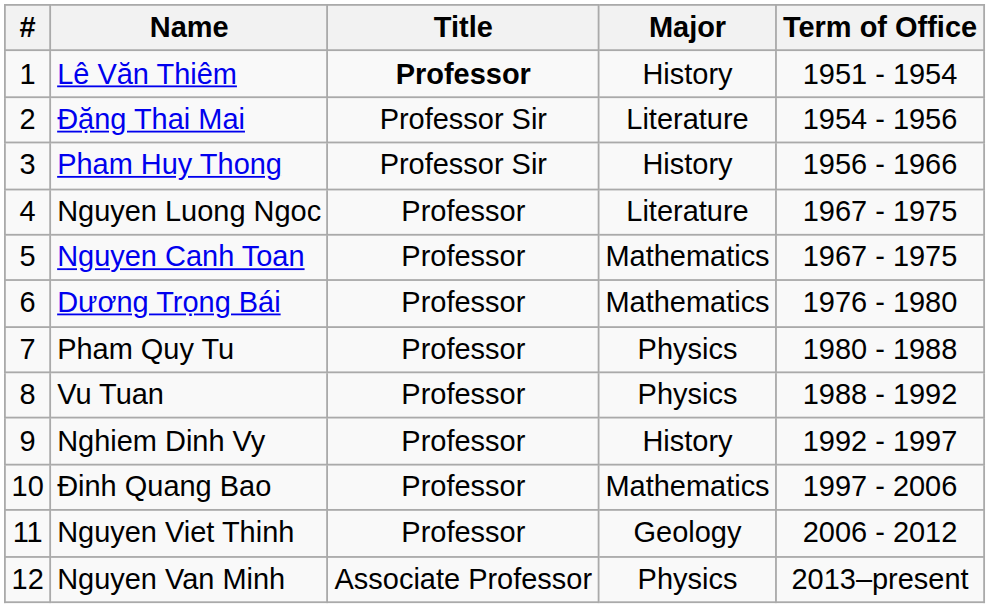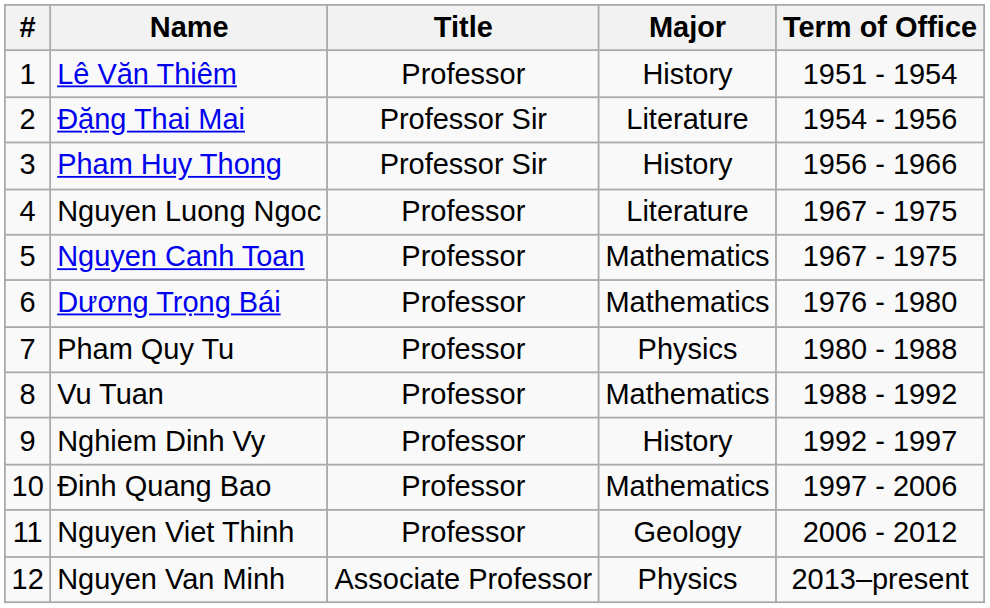 <table class="wikitable">
 <tr align=center bgcolor=#EFEFEF>
 <th>#</th>
 <th>Name</th>
 <th>Title</th>
 <th>Major</th>
 <th>Term of Office</th>
 </tr>
 <tr align=center>
 <td>1</td>
 <td align=left><a href='#'>Lê Văn Thiêm</a></td>
-<td><strong>Professor</strong></td>
+<td>Professor</td>
 <td>History</td>
 <td>1951 - 1954</td>
 </tr>
 <tr align=center>
 <td>2</td>
 <td align=left><a href='#'>Đặng Thai Mai</a></td>
 <td>Professor Sir</td>
 <td>Literature</td>
 <td>1954 - 1956</td>
 </tr>
 <tr align=center>
 <td>3</td>
 <td align=left><a href='#'>Pham Huy Thong</a></td>
 <td>Professor Sir</td>
 <td>History</td>
 <td>1956 - 1966</td>
 </tr>
 <tr align=center>
 <td>4</td>
 <td align=left>Nguyen Luong Ngoc</td>
 <td>Professor</td>
 <td>Literature</td>
 <td>1967 - 1975</td>
 </tr>
 <tr align=center>
 <td>5</td>
 <td align=left><a href='#'>Nguyen Canh Toan</a></td>
 <td>Professor</td>
 <td>Mathematics</td>
 <td>1967 - 1975</td>
 </tr>
 <tr align=center>
 <td>6</td>
 <td align=left><a href='#'>Dương Trọng Bái</a></td>
 <td>Professor</td>
 <td>Mathematics</td>
 <td>1976 - 1980</td>
 </tr>
 <tr align=center>
 <td>7</td>
 <td align=left>Pham Quy Tu</td>
 <td>Professor</td>
 <td>Physics</td>
 <td>1980 - 1988</td>
 </tr>
 <tr align=center>
 <td>8</td>
 <td align=left>Vu Tuan</td>
 <td>Professor</td>
-<td>Physics</td>
+<td>Mathematics</td>
 <td>1988 - 1992</td>
 </tr>
 <tr align=center>
 <td>9</td>
 <td align=left>Nghiem Dinh Vy</td>
 <td>Professor</td>
 <td>History</td>
 <td>1992 - 1997</td>
 </tr>
 <tr align=center>
 <td>10</td>
 <td align=left>Đinh Quang Bao</td>
 <td>Professor</td>
 <td>Mathematics</td>
 <td>1997 - 2006</td>
 </tr>
 <tr align=center>
 <td>11</td>
 <td align=left>Nguyen Viet Thinh</td>
 <td>Professor</td>
 <td>Geology</td>
 <td>2006 - 2012</td>
 </tr>
 <tr align=center>
 <td>12</td>
 <td align=left>Nguyen Van Minh</td>
 <td>Associate Professor</td>
 <td>Physics</td>
 <td>2013–present</td>
 </tr>
 </table>
